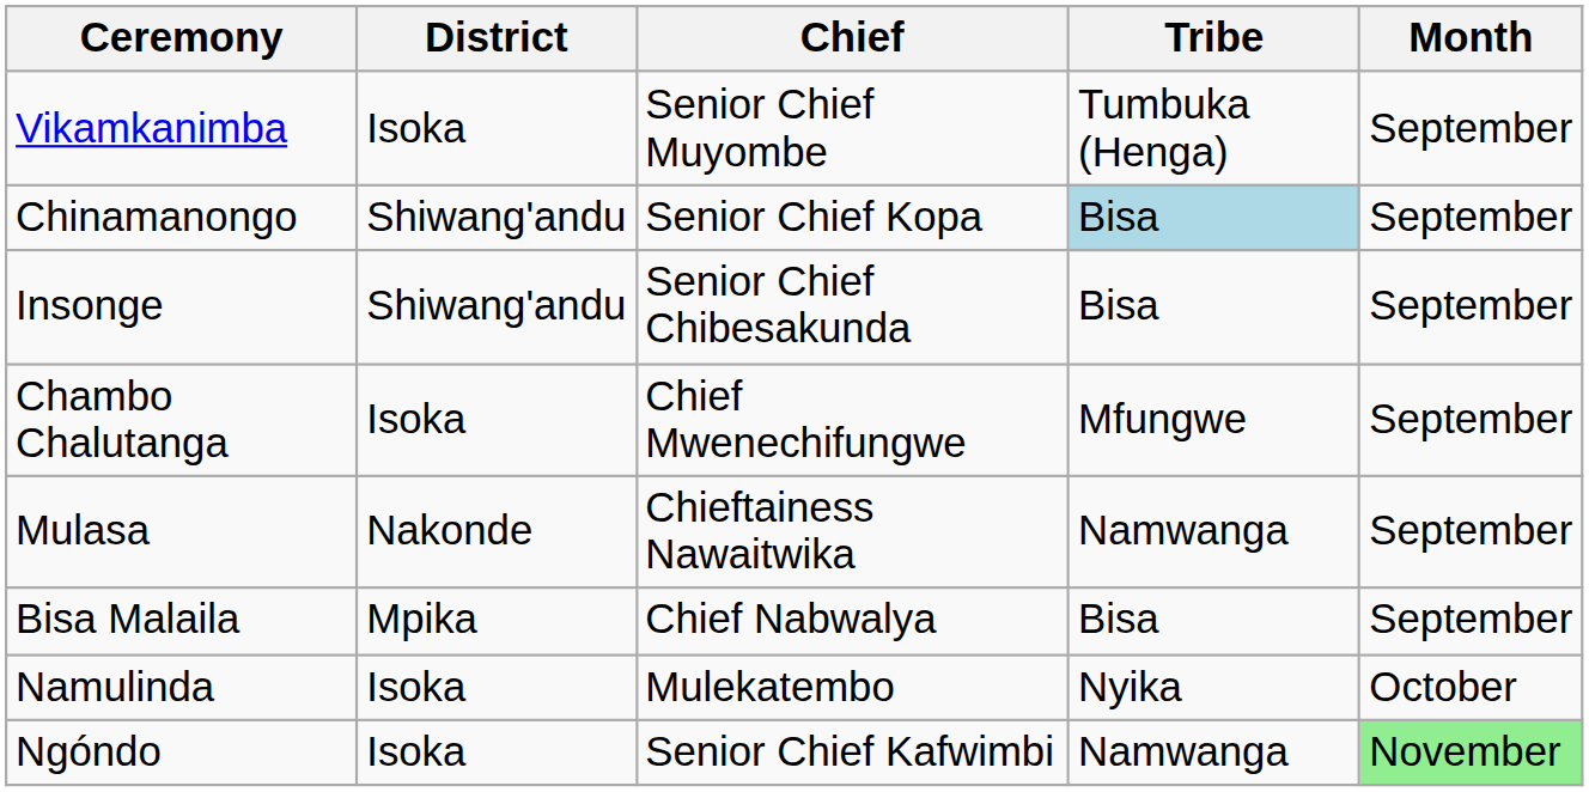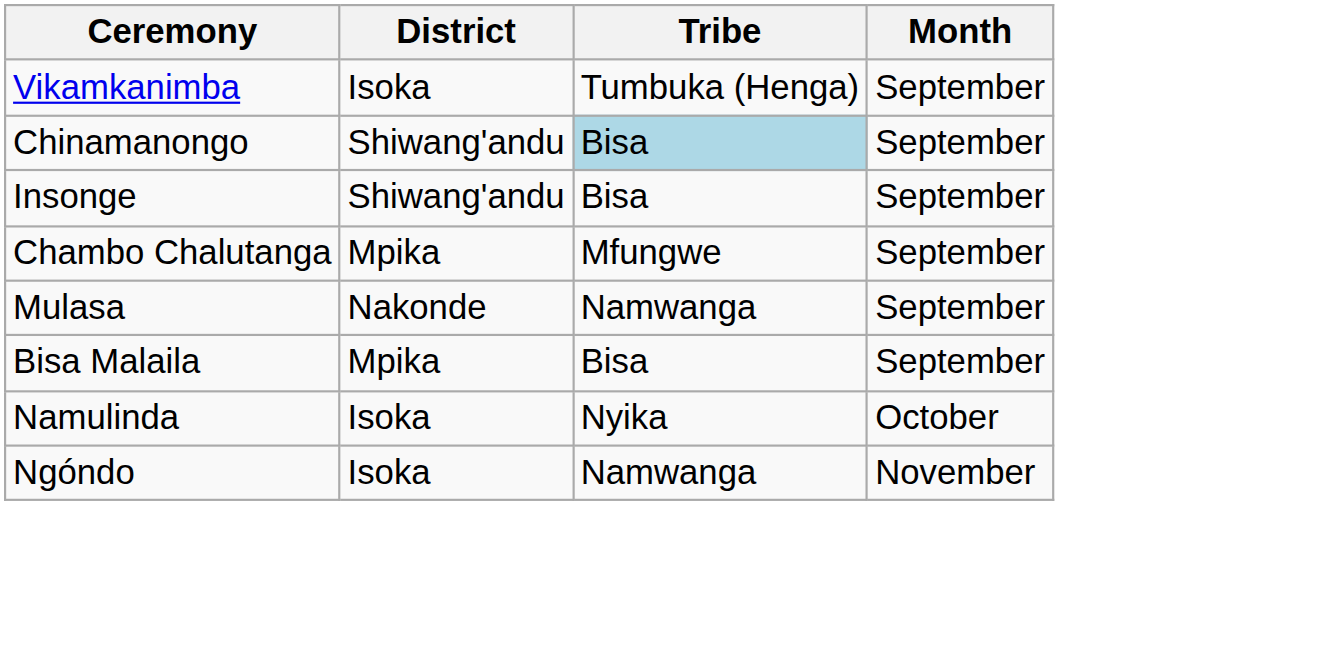 <table class="wikitable">
 <tr>
 <th>Ceremony</th>
 <th>District</th>
-<th>Chief</th>
 <th>Tribe</th>
 <th>Month</th>
 </tr>
 <tr>
 <td><a href='#'>Vikamkanimba</a></td>
 <td>Isoka</td>
-<td>Senior Chief Muyombe</td>
 <td>Tumbuka (Henga)</td>
 <td>September</td>
 </tr>
 <tr>
 <td>Chinamanongo</td>
 <td>Shiwang'andu</td>
-<td>Senior Chief Kopa</td>
 <td style="background: lightblue;">Bisa</td>
 <td>September</td>
 </tr>
 <tr>
 <td>Insonge</td>
 <td>Shiwang'andu</td>
-<td>Senior Chief Chibesakunda</td>
 <td>Bisa</td>
 <td>September</td>
 </tr>
 <tr>
 <td>Chambo Chalutanga</td>
-<td>Isoka</td>
-<td>Chief Mwenechifungwe</td>
+<td>Mpika</td>
 <td>Mfungwe</td>
 <td>September</td>
 </tr>
 <tr>
 <td>Mulasa</td>
 <td>Nakonde</td>
-<td>Chieftainess Nawaitwika</td>
 <td>Namwanga</td>
 <td>September</td>
 </tr>
 <tr>
 <td>Bisa Malaila</td>
 <td>Mpika</td>
-<td>Chief Nabwalya</td>
 <td>Bisa</td>
 <td>September</td>
 </tr>
 <tr>
 <td>Namulinda</td>
 <td>Isoka</td>
-<td>Mulekatembo</td>
 <td>Nyika</td>
 <td>October</td>
 </tr>
 <tr>
 <td>Ngóndo</td>
 <td>Isoka</td>
-<td>Senior Chief Kafwimbi</td>
 <td>Namwanga</td>
-<td style="background: lightgreen;">November</td>
+<td>November</td>
 </tr>
 </table>
